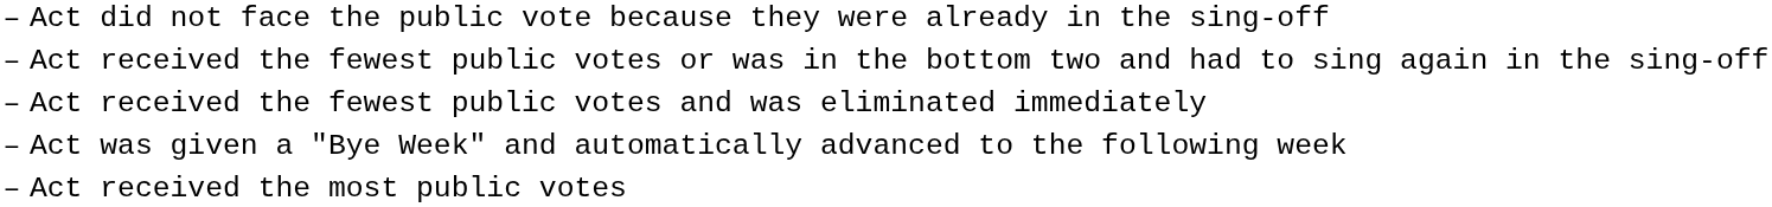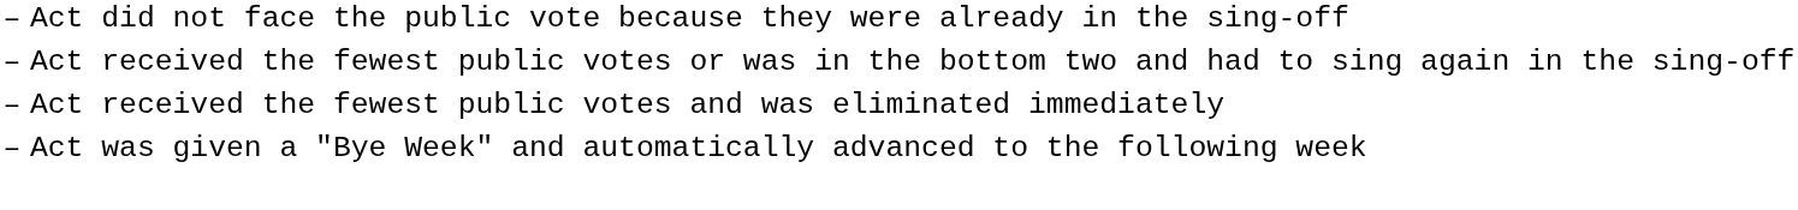 <table>
 <tr>
 <td> –</td>
 <td>Act did not face the public vote because they were already in the sing-off</td>
 </tr>
 <tr>
 <td> –</td>
 <td>Act received the fewest public votes or was in the bottom two and had to sing again in the sing-off</td>
 </tr>
 <tr>
 <td> –</td>
 <td>Act received the fewest public votes and was eliminated immediately</td>
 </tr>
 <tr>
 <td> –</td>
 <td>Act was given a "Bye Week" and automatically advanced to the following week</td>
 </tr>
-<tr>
-<td> –</td>
-<td>Act received the most public votes</td>
-</tr>
 </table>
